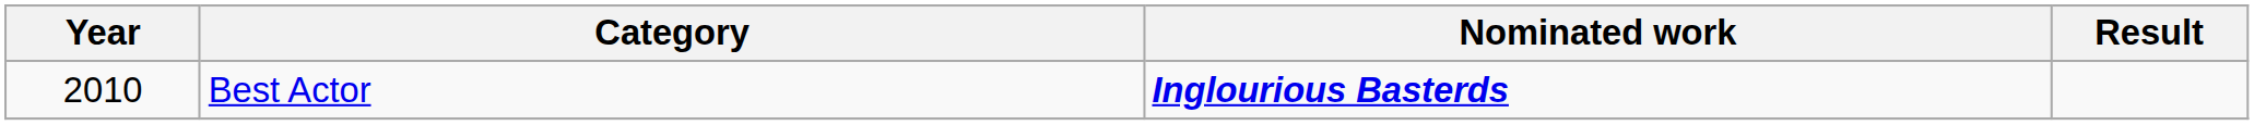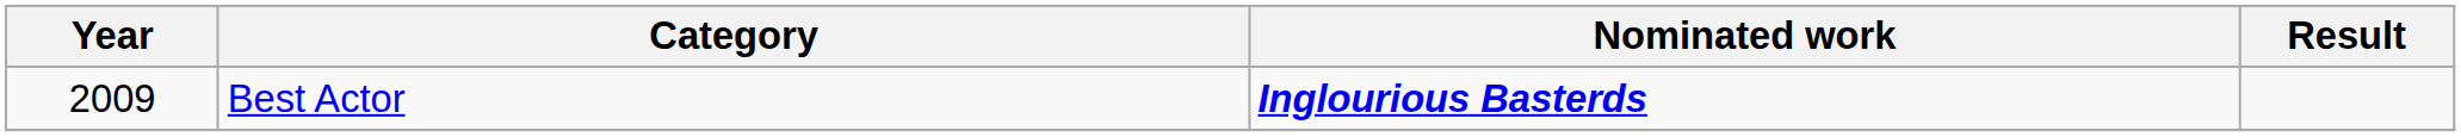 <table class=wikitable>
 <tr>
 <th scope="col" style="width:5em;">Year</th>
 <th scope="col" style="width:26em;">Category</th>
 <th scope="col" style="width:25em;">Nominated work</th>
 <th scope="col" style="width:5em;">Result</th>
 </tr>
 <tr>
-<td style="text-align:center;">2010</td>
+<td style="text-align:center;">2009</td>
 <td><a href='#'>Best Actor</a></td>
 <td><strong><em><a href='#'>Inglourious Basterds</a></em></strong></td>
 <td></td>
 </tr>
 <tr>
 </tr>
 </table>
